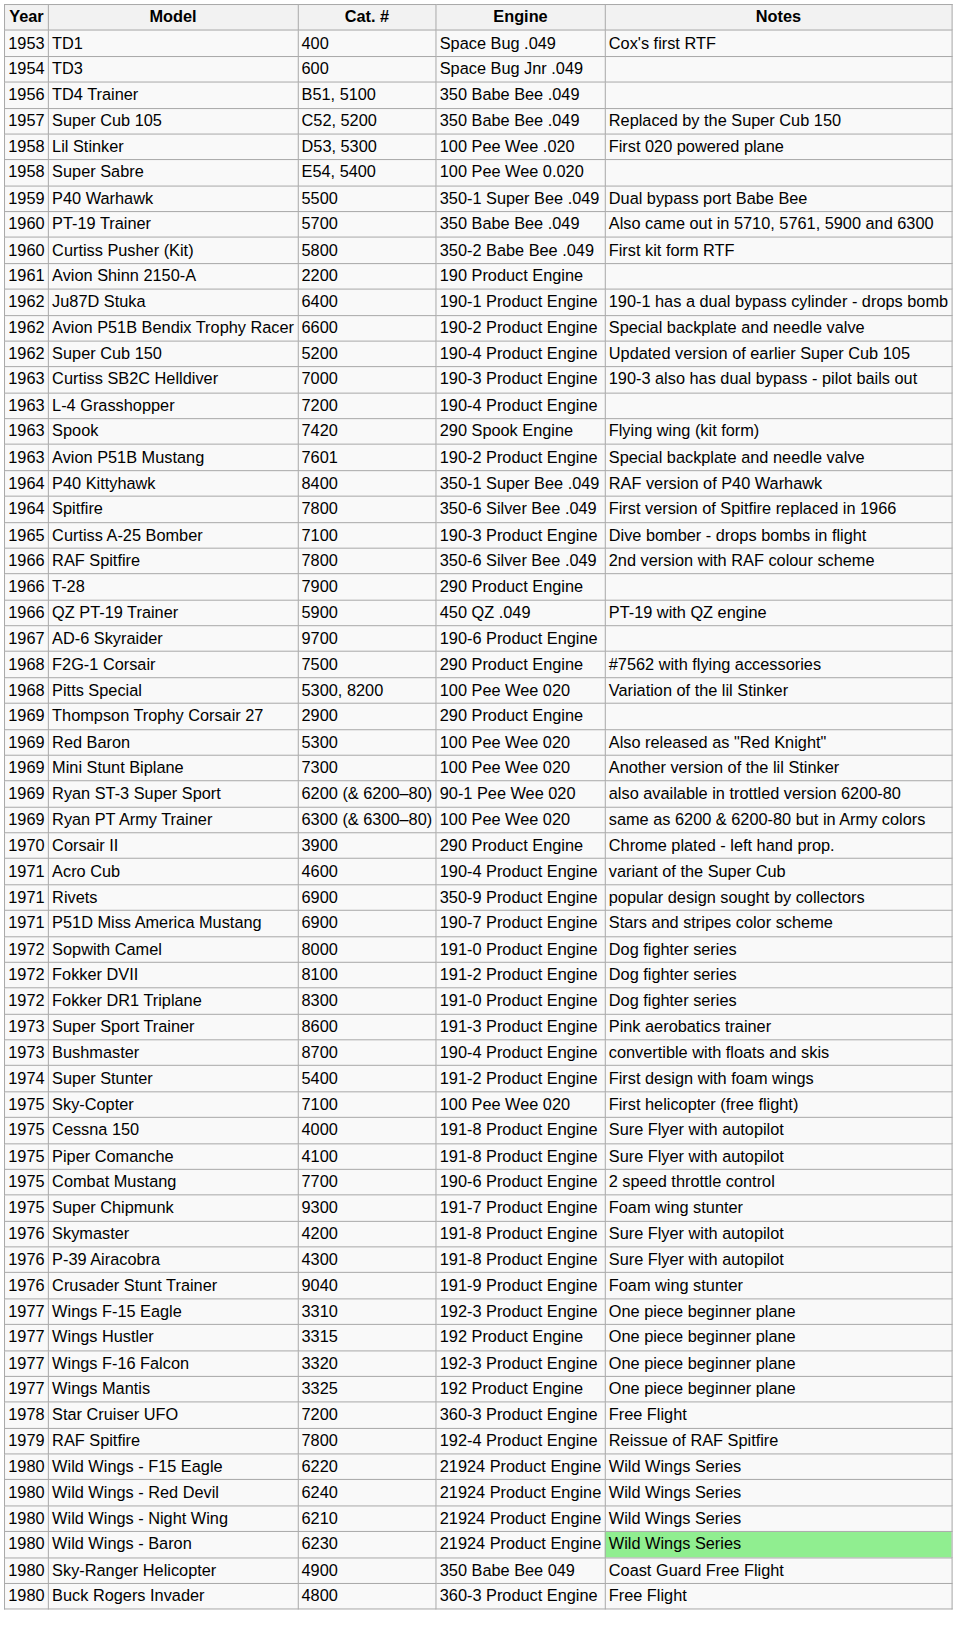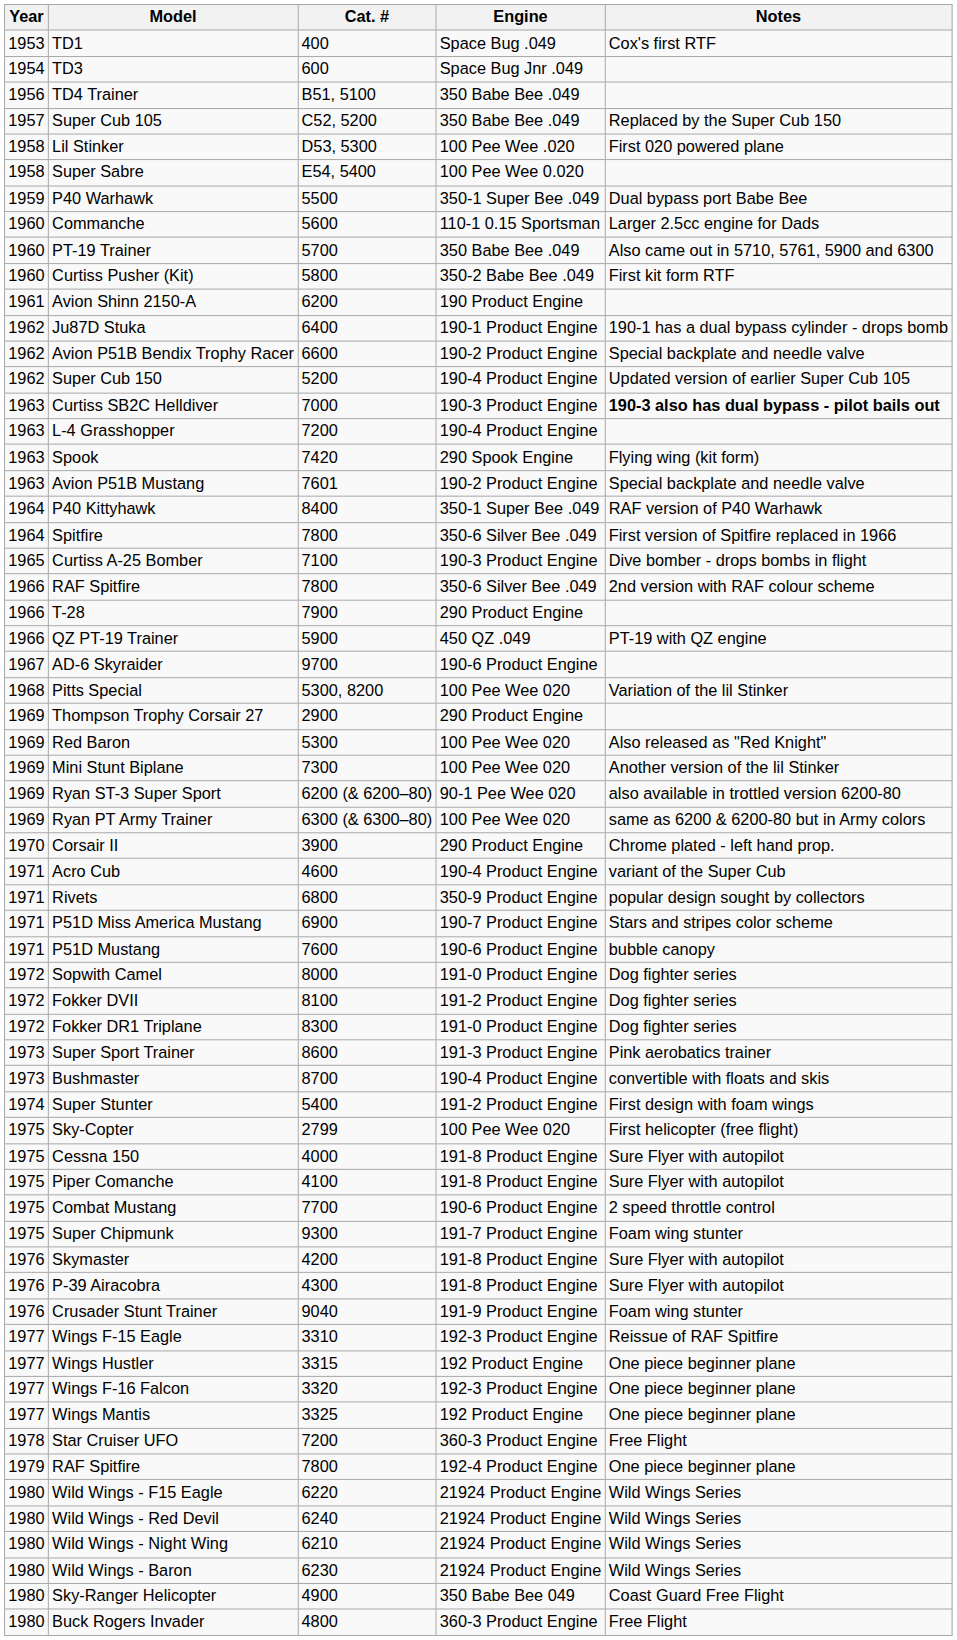 <table class="sortable wikitable">
 <tr>
 <th>Year</th>
 <th>Model</th>
 <th>Cat. #</th>
 <th>Engine</th>
 <th>Notes</th>
 </tr>
 <tr>
 <td>1953</td>
 <td>TD1</td>
 <td>400</td>
 <td>Space Bug .049</td>
 <td>Cox's first RTF</td>
 </tr>
 <tr>
 <td>1954</td>
 <td>TD3</td>
 <td>600</td>
 <td>Space Bug Jnr .049</td>
 <td></td>
 </tr>
 <tr>
 <td>1956</td>
 <td>TD4 Trainer</td>
 <td>B51, 5100</td>
 <td>350 Babe Bee .049</td>
 <td></td>
 </tr>
 <tr>
 <td>1957</td>
 <td>Super Cub 105</td>
 <td>C52, 5200</td>
 <td>350 Babe Bee .049</td>
 <td>Replaced by the Super Cub 150</td>
 </tr>
 <tr>
 <td>1958</td>
 <td>Lil Stinker</td>
 <td>D53, 5300</td>
 <td>100 Pee Wee .020</td>
 <td>First 020 powered plane</td>
 </tr>
 <tr>
 <td>1958</td>
 <td>Super Sabre</td>
 <td>E54, 5400</td>
 <td>100 Pee Wee 0.020</td>
 <td></td>
 </tr>
 <tr>
 <td>1959</td>
 <td>P40 Warhawk</td>
 <td>5500</td>
 <td>350-1 Super Bee .049</td>
 <td>Dual bypass port Babe Bee</td>
 </tr>
 <tr>
 <td>1960</td>
+<td>Commanche</td>
+<td>5600</td>
+<td>110-1 0.15 Sportsman</td>
+<td>Larger 2.5cc engine for Dads</td>
+</tr>
+<tr>
+<td>1960</td>
 <td>PT-19 Trainer</td>
 <td>5700</td>
 <td>350 Babe Bee .049</td>
 <td>Also came out in 5710, 5761, 5900 and 6300</td>
 </tr>
 <tr>
 <td>1960</td>
 <td>Curtiss Pusher (Kit)</td>
 <td>5800</td>
 <td>350-2 Babe Bee .049</td>
 <td>First kit form RTF</td>
 </tr>
 <tr>
 <td>1961</td>
 <td>Avion Shinn 2150-A</td>
-<td>2200</td>
+<td>6200</td>
 <td>190 Product Engine</td>
 <td></td>
 </tr>
 <tr>
 <td>1962</td>
 <td>Ju87D Stuka</td>
 <td>6400</td>
 <td>190-1 Product Engine</td>
 <td>190-1 has a dual bypass cylinder - drops bomb</td>
 </tr>
 <tr>
 <td>1962</td>
 <td>Avion P51B Bendix Trophy Racer</td>
 <td>6600</td>
 <td>190-2 Product Engine</td>
 <td>Special backplate and needle valve</td>
 </tr>
 <tr>
 <td>1962</td>
 <td>Super Cub 150</td>
 <td>5200</td>
 <td>190-4 Product Engine</td>
 <td>Updated version of earlier Super Cub 105</td>
 </tr>
 <tr>
 <td>1963</td>
 <td>Curtiss SB2C Helldiver</td>
 <td>7000</td>
 <td>190-3 Product Engine</td>
-<td>190-3 also has dual bypass - pilot bails out</td>
+<td><strong>190-3 also has dual bypass - pilot bails out</strong></td>
 </tr>
 <tr>
 <td>1963</td>
 <td>L-4 Grasshopper</td>
 <td>7200</td>
 <td>190-4 Product Engine</td>
 <td></td>
 </tr>
 <tr>
 <td>1963</td>
 <td>Spook</td>
 <td>7420</td>
 <td>290 Spook Engine</td>
 <td>Flying wing (kit form)</td>
 </tr>
 <tr>
 <td>1963</td>
 <td>Avion P51B Mustang</td>
 <td>7601</td>
 <td>190-2 Product Engine</td>
 <td>Special backplate and needle valve</td>
 </tr>
 <tr>
 <td>1964</td>
 <td>P40 Kittyhawk</td>
 <td>8400</td>
 <td>350-1 Super Bee .049</td>
 <td>RAF version of P40 Warhawk</td>
 </tr>
 <tr>
 <td>1964</td>
 <td>Spitfire</td>
 <td>7800</td>
 <td>350-6 Silver Bee .049</td>
 <td>First version of Spitfire replaced in 1966</td>
 </tr>
 <tr>
 <td>1965</td>
 <td>Curtiss A-25 Bomber</td>
 <td>7100</td>
 <td>190-3 Product Engine</td>
 <td>Dive bomber - drops bombs in flight</td>
 </tr>
 <tr>
 <td>1966</td>
 <td>RAF Spitfire</td>
 <td>7800</td>
 <td>350-6 Silver Bee .049</td>
 <td>2nd version with RAF colour scheme</td>
 </tr>
 <tr>
 <td>1966</td>
 <td>T-28</td>
 <td>7900</td>
 <td>290 Product Engine</td>
 <td></td>
 </tr>
 <tr>
 <td>1966</td>
 <td>QZ PT-19 Trainer</td>
 <td>5900</td>
 <td>450 QZ .049</td>
 <td>PT-19 with QZ engine</td>
 </tr>
 <tr>
 <td>1967</td>
 <td>AD-6 Skyraider</td>
 <td>9700</td>
 <td>190-6 Product Engine</td>
 <td></td>
 </tr>
 <tr>
 <td>1968</td>
-<td>F2G-1 Corsair</td>
-<td>7500</td>
-<td>290 Product Engine</td>
-<td>#7562 with flying accessories</td>
-</tr>
-<tr>
-<td>1968</td>
 <td>Pitts Special</td>
 <td>5300, 8200</td>
 <td>100 Pee Wee 020</td>
 <td>Variation of the lil Stinker</td>
 </tr>
 <tr>
 <td>1969</td>
 <td>Thompson Trophy Corsair 27</td>
 <td>2900</td>
 <td>290 Product Engine</td>
 <td></td>
 </tr>
 <tr>
 <td>1969</td>
 <td>Red Baron</td>
 <td>5300</td>
 <td>100 Pee Wee 020</td>
 <td>Also released as "Red Knight"</td>
 </tr>
 <tr>
 <td>1969</td>
 <td>Mini Stunt Biplane</td>
 <td>7300</td>
 <td>100 Pee Wee 020</td>
 <td>Another version of the lil Stinker</td>
 </tr>
 <tr>
 <td>1969</td>
 <td>Ryan ST-3 Super Sport</td>
 <td>6200 (& 6200–80)</td>
 <td>90-1 Pee Wee 020</td>
 <td>also available in trottled version 6200-80</td>
 </tr>
 <tr>
 <td>1969</td>
 <td>Ryan PT Army Trainer</td>
 <td>6300 (& 6300–80)</td>
 <td>100 Pee Wee 020</td>
 <td>same as 6200 & 6200-80 but in Army colors</td>
 </tr>
 <tr>
 <td>1970</td>
 <td>Corsair II</td>
 <td>3900</td>
 <td>290 Product Engine</td>
 <td>Chrome plated - left hand prop.</td>
 </tr>
 <tr>
 <td>1971</td>
 <td>Acro Cub</td>
 <td>4600</td>
 <td>190-4 Product Engine</td>
 <td>variant of the Super Cub</td>
 </tr>
 <tr>
 <td>1971</td>
 <td>Rivets</td>
-<td>6900</td>
+<td>6800</td>
 <td>350-9 Product Engine</td>
 <td>popular design sought by collectors</td>
 </tr>
 <tr>
 <td>1971</td>
 <td>P51D Miss America Mustang</td>
 <td>6900</td>
 <td>190-7 Product Engine</td>
 <td>Stars and stripes color scheme</td>
+</tr>
+<tr>
+<td>1971</td>
+<td>P51D Mustang</td>
+<td>7600</td>
+<td>190-6 Product Engine</td>
+<td>bubble canopy</td>
 </tr>
 <tr>
 <td>1972</td>
 <td>Sopwith Camel</td>
 <td>8000</td>
 <td>191-0 Product Engine</td>
 <td>Dog fighter series</td>
 </tr>
 <tr>
 <td>1972</td>
 <td>Fokker DVII</td>
 <td>8100</td>
 <td>191-2 Product Engine</td>
 <td>Dog fighter series</td>
 </tr>
 <tr>
 <td>1972</td>
 <td>Fokker DR1 Triplane</td>
 <td>8300</td>
 <td>191-0 Product Engine</td>
 <td>Dog fighter series</td>
 </tr>
 <tr>
 <td>1973</td>
 <td>Super Sport Trainer</td>
 <td>8600</td>
 <td>191-3 Product Engine</td>
 <td>Pink aerobatics trainer</td>
 </tr>
 <tr>
 <td>1973</td>
 <td>Bushmaster</td>
 <td>8700</td>
 <td>190-4 Product Engine</td>
 <td>convertible with floats and skis</td>
 </tr>
 <tr>
 <td>1974</td>
 <td>Super Stunter</td>
 <td>5400</td>
 <td>191-2 Product Engine</td>
 <td>First design with foam wings</td>
 </tr>
 <tr>
 <td>1975</td>
 <td>Sky-Copter</td>
-<td>7100</td>
+<td>2799</td>
 <td>100 Pee Wee 020</td>
 <td>First helicopter (free flight)</td>
 </tr>
 <tr>
 <td>1975</td>
 <td>Cessna 150</td>
 <td>4000</td>
 <td>191-8 Product Engine</td>
 <td>Sure Flyer with autopilot</td>
 </tr>
 <tr>
 <td>1975</td>
 <td>Piper Comanche</td>
 <td>4100</td>
 <td>191-8 Product Engine</td>
 <td>Sure Flyer with autopilot</td>
 </tr>
 <tr>
 <td>1975</td>
 <td>Combat Mustang</td>
 <td>7700</td>
 <td>190-6 Product Engine</td>
 <td>2 speed throttle control</td>
 </tr>
 <tr>
 <td>1975</td>
 <td>Super Chipmunk</td>
 <td>9300</td>
 <td>191-7 Product Engine</td>
 <td>Foam wing stunter</td>
 </tr>
 <tr>
 <td>1976</td>
 <td>Skymaster</td>
 <td>4200</td>
 <td>191-8 Product Engine</td>
 <td>Sure Flyer with autopilot</td>
 </tr>
 <tr>
 <td>1976</td>
 <td>P-39 Airacobra</td>
 <td>4300</td>
 <td>191-8 Product Engine</td>
 <td>Sure Flyer with autopilot</td>
 </tr>
 <tr>
 <td>1976</td>
 <td>Crusader Stunt Trainer</td>
 <td>9040</td>
 <td>191-9 Product Engine</td>
 <td>Foam wing stunter</td>
 </tr>
 <tr>
 <td>1977</td>
 <td>Wings F-15 Eagle</td>
 <td>3310</td>
 <td>192-3 Product Engine</td>
-<td>One piece beginner plane</td>
+<td>Reissue of RAF Spitfire</td>
 </tr>
 <tr>
 <td>1977</td>
 <td>Wings Hustler</td>
 <td>3315</td>
 <td>192 Product Engine</td>
 <td>One piece beginner plane</td>
 </tr>
 <tr>
 <td>1977</td>
 <td>Wings F-16 Falcon</td>
 <td>3320</td>
 <td>192-3 Product Engine</td>
 <td>One piece beginner plane</td>
 </tr>
 <tr>
 <td>1977</td>
 <td>Wings Mantis</td>
 <td>3325</td>
 <td>192 Product Engine</td>
 <td>One piece beginner plane</td>
 </tr>
 <tr>
 <td>1978</td>
 <td>Star Cruiser UFO</td>
 <td>7200</td>
 <td>360-3 Product Engine</td>
 <td>Free Flight</td>
 </tr>
 <tr>
 <td>1979</td>
 <td>RAF Spitfire</td>
 <td>7800</td>
 <td>192-4 Product Engine</td>
-<td>Reissue of RAF Spitfire</td>
+<td>One piece beginner plane</td>
 </tr>
 <tr>
 <td>1980</td>
 <td>Wild Wings - F15 Eagle</td>
 <td>6220</td>
 <td>21924 Product Engine</td>
 <td>Wild Wings Series</td>
 </tr>
 <tr>
 <td>1980</td>
 <td>Wild Wings - Red Devil</td>
 <td>6240</td>
 <td>21924 Product Engine</td>
 <td>Wild Wings Series</td>
 </tr>
 <tr>
 <td>1980</td>
 <td>Wild Wings - Night Wing</td>
 <td>6210</td>
 <td>21924 Product Engine</td>
 <td>Wild Wings Series</td>
 </tr>
 <tr>
 <td>1980</td>
 <td>Wild Wings - Baron</td>
 <td>6230</td>
 <td>21924 Product Engine</td>
-<td style="background: lightgreen;">Wild Wings Series</td>
+<td>Wild Wings Series</td>
 </tr>
 <tr>
 <td>1980</td>
 <td>Sky-Ranger Helicopter</td>
 <td>4900</td>
 <td>350 Babe Bee 049</td>
 <td>Coast Guard Free Flight</td>
 </tr>
 <tr>
 <td>1980</td>
 <td>Buck Rogers Invader</td>
 <td>4800</td>
 <td>360-3 Product Engine</td>
 <td>Free Flight</td>
 </tr>
 </table>
